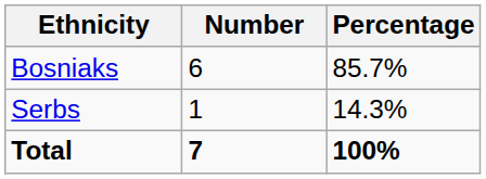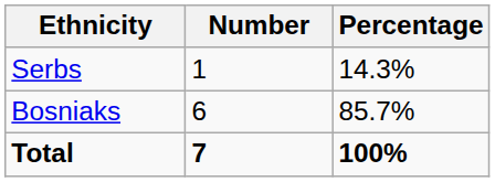 <table class="wikitable">
 <tr>
 <th width="100px">Ethnicity</th>
 <th width="80px">Number</th>
 <th width="80px">Percentage</th>
 </tr>
 <tr>
+<td><a href='#'>Serbs</a></td>
+<td>1</td>
+<td>14.3%</td>
+</tr>
+<tr>
 <td><a href='#'>Bosniaks</a></td>
 <td>6</td>
 <td>85.7%</td>
-</tr>
-<tr>
-<td><a href='#'>Serbs</a></td>
-<td>1</td>
-<td>14.3%</td>
 </tr>
 <tr>
 <td><strong>Total</strong></td>
 <td><strong>7</strong></td>
 <td><strong>100%</strong></td>
 </tr>
 </table>
